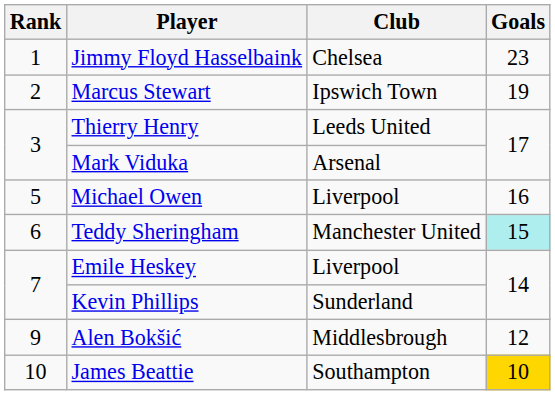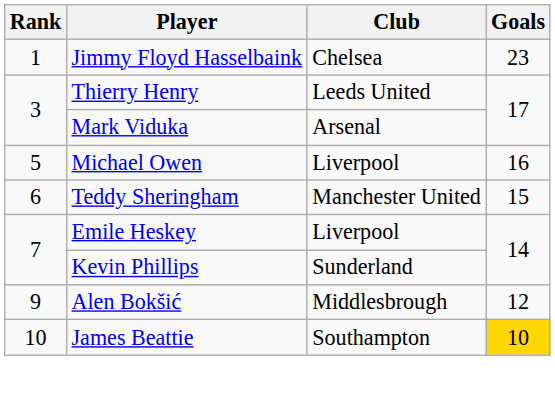 <table class="wikitable">
 <tr>
 <th>Rank</th>
 <th>Player</th>
 <th>Club</th>
 <th>Goals</th>
 </tr>
 <tr>
 <td align=center>1</td>
 <td> <a href='#'>Jimmy Floyd Hasselbaink</a></td>
 <td>Chelsea</td>
 <td align=center>23</td>
-</tr>
-<tr>
-<td align=center>2</td>
-<td> <a href='#'>Marcus Stewart</a></td>
-<td>Ipswich Town</td>
-<td align=center>19</td>
 </tr>
 <tr>
 <td rowspan=2 align=center>3</td>
 <td> <a href='#'>Thierry Henry</a></td>
 <td>Leeds United</td>
 <td rowspan=2 align=center>17</td>
 </tr>
 <tr>
 <td> <a href='#'>Mark Viduka</a></td>
 <td>Arsenal</td>
 </tr>
 <tr>
 <td align=center>5</td>
 <td> <a href='#'>Michael Owen</a></td>
 <td>Liverpool</td>
 <td align=center>16</td>
 </tr>
 <tr>
 <td align=center>6</td>
 <td> <a href='#'>Teddy Sheringham</a></td>
 <td>Manchester United</td>
-<td align=center style="background: paleturquoise;">15</td>
+<td align=center>15</td>
 </tr>
 <tr>
 <td rowspan=2 align=center>7</td>
 <td> <a href='#'>Emile Heskey</a></td>
 <td>Liverpool</td>
 <td rowspan=2 align=center>14</td>
 </tr>
 <tr>
 <td> <a href='#'>Kevin Phillips</a></td>
 <td>Sunderland</td>
 </tr>
 <tr>
 <td align=center>9</td>
 <td> <a href='#'>Alen Bokšić</a></td>
 <td>Middlesbrough</td>
 <td align=center>12</td>
 </tr>
 <tr>
 <td align=center>10</td>
 <td> <a href='#'>James Beattie</a></td>
 <td>Southampton</td>
 <td align=center style="background: gold;">10</td>
 </tr>
 </table>
